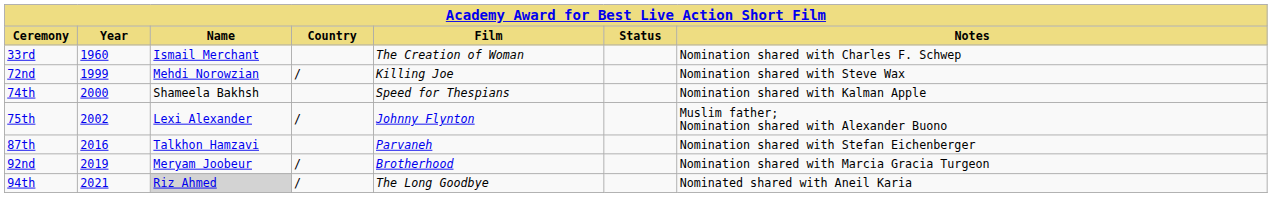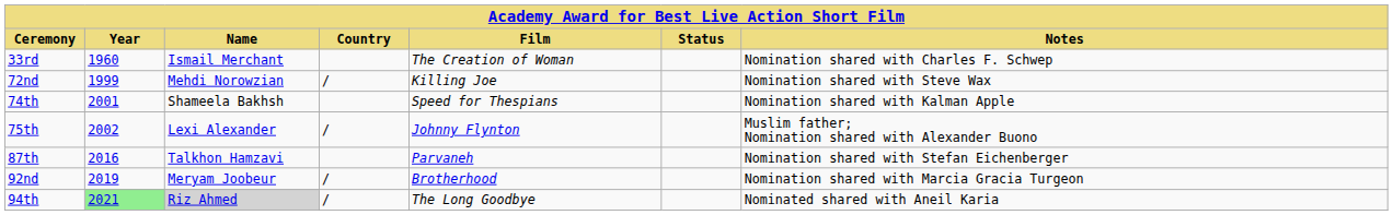 <table class="wikitable sortable" style="text-align: left">
 <tr>
 <th colspan=7 align=center style="background:#EEDD82"><big><a href='#'>Academy Award for Best Live Action Short Film</a></big></th>
 </tr>
 <tr>
 <th style="background-color:#EEDD82; width:075px;">Ceremony</th>
 <th style="background-color:#EEDD82; width:075px;">Year</th>
 <th style="background-color:#EEDD82; width:150px;">Name</th>
 <th style="background-color:#EEDD82; width:085px;">Country</th>
 <th style="background-color:#EEDD82; width:250px;">Film</th>
 <th style="background-color:#EEDD82; width:075px;">Status</th>
 <th style="background-color:#EEDD82; width:650px;">Notes</th>
 </tr>
 <tr>
 <td><a href='#'>33rd</a></td>
 <td><a href='#'>1960</a></td>
 <td><a href='#'>Ismail Merchant</a></td>
 <td></td>
 <td><em>The Creation of Woman</em></td>
 <td></td>
 <td>Nomination shared with Charles F. Schwep</td>
 </tr>
 <tr>
 <td><a href='#'>72nd</a></td>
 <td><a href='#'>1999</a></td>
 <td><a href='#'>Mehdi Norowzian</a></td>
 <td> / </td>
 <td><em>Killing Joe</em></td>
 <td></td>
 <td>Nomination shared with Steve Wax</td>
 </tr>
 <tr>
 <td><a href='#'>74th</a></td>
-<td><a href='#'>2000</a></td>
+<td><a href='#'>2001</a></td>
 <td>Shameela Bakhsh</td>
 <td></td>
 <td><em>Speed for Thespians</em></td>
 <td></td>
 <td>Nomination shared with Kalman Apple</td>
 </tr>
 <tr>
 <td><a href='#'>75th</a></td>
 <td><a href='#'>2002</a></td>
 <td><a href='#'>Lexi Alexander</a></td>
 <td> / </td>
 <td><em><a href='#'>Johnny Flynton</a></em></td>
 <td></td>
 <td>Muslim father;<br>Nomination shared with Alexander Buono</td>
 </tr>
 <tr>
 <td><a href='#'>87th</a></td>
 <td><a href='#'>2016</a></td>
 <td><a href='#'>Talkhon Hamzavi</a></td>
 <td></td>
 <td><em><a href='#'>Parvaneh</a></em></td>
 <td></td>
 <td>Nomination shared with Stefan Eichenberger</td>
 </tr>
 <tr>
 <td><a href='#'>92nd</a></td>
 <td><a href='#'>2019</a></td>
 <td><a href='#'>Meryam Joobeur</a></td>
 <td> / </td>
 <td><em><a href='#'>Brotherhood</a></em></td>
 <td></td>
 <td>Nomination shared with Marcia Gracia Turgeon</td>
 </tr>
 <tr>
 <td><a href='#'>94th</a></td>
-<td><a href='#'>2021</a></td>
+<td style="background: lightgreen;"><a href='#'>2021</a></td>
 <td style="background: lightgrey;"><a href='#'>Riz Ahmed</a></td>
 <td> / </td>
 <td><em>The Long Goodbye</em></td>
 <td></td>
 <td>Nominated shared with Aneil Karia</td>
 </tr>
 </table>
